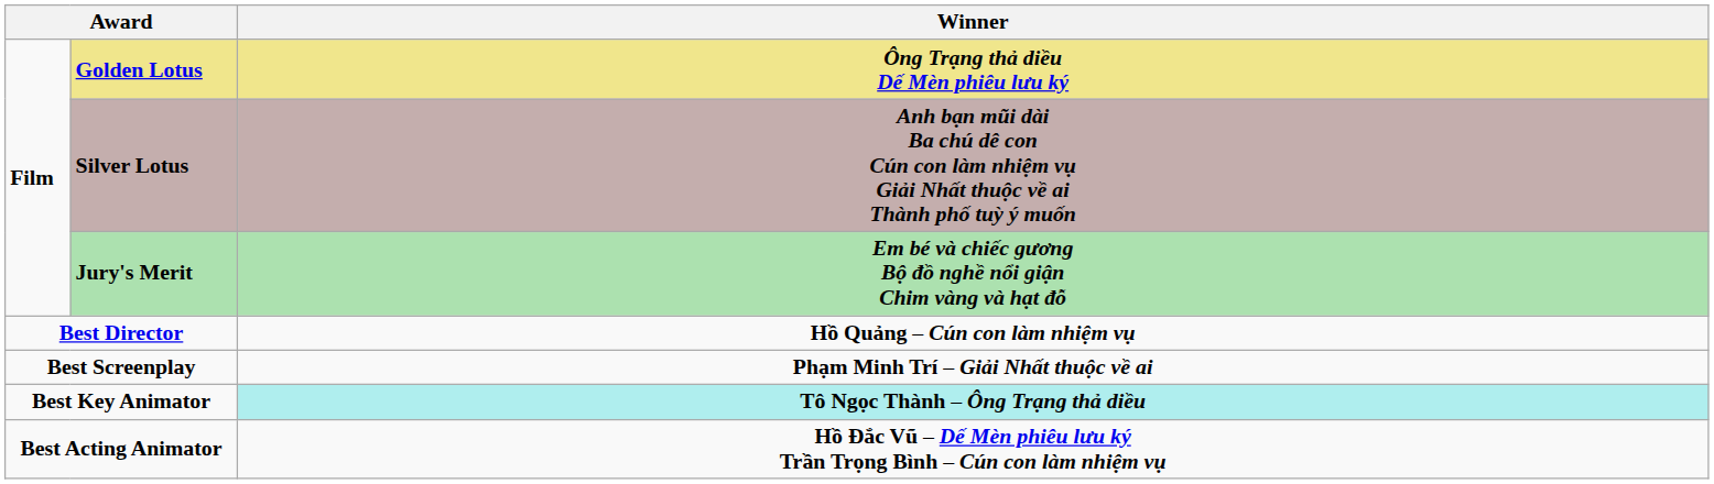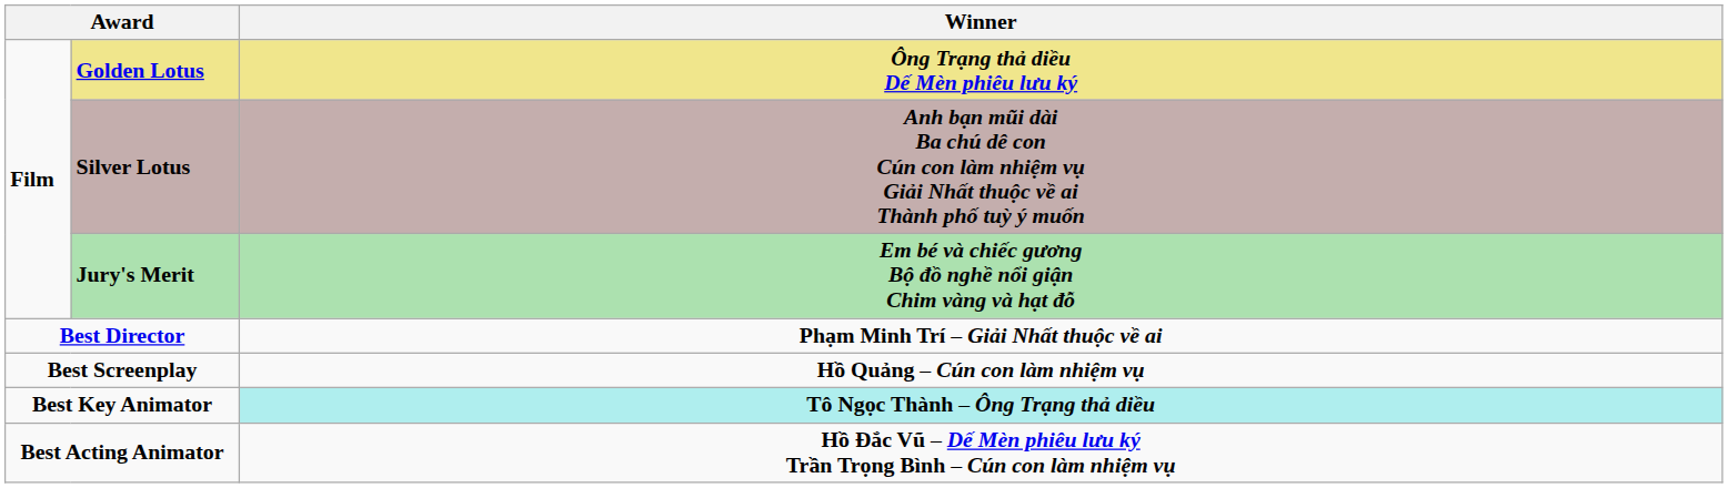 <table class=wikitable>
 <tr>
 <th width="12%" colspan="2">Award</th>
 <th width="76%">Winner</th>
 </tr>
 <tr>
 <td rowspan="3"><strong>Film</strong></td>
 <td style="background:#F0E68C"><strong><a href='#'>Golden Lotus</a></strong></td>
 <td style="background:#F0E68C" align=center><strong><em>Ông Trạng thả diều</em></strong><br><strong><em><a href='#'>Dế Mèn phiêu lưu ký</a></em></strong></td>
 </tr>
 <tr>
 <td style="background:#C4AEAD"><strong>Silver Lotus</strong></td>
 <td style="background:#C4AEAD" align=center><strong><em>Anh bạn mũi dài</em></strong><br><strong><em>Ba chú dê con</em></strong><br><strong><em>Cún con làm nhiệm vụ</em></strong><br><strong><em>Giải Nhất thuộc về ai</em></strong><br><strong><em>Thành phố tuỳ ý muốn</em></strong></td>
 </tr>
 <tr>
 <td style="background:#ACE1AF"><strong>Jury's Merit</strong></td>
 <td style="background:#ACE1AF" align=center><strong><em>Em bé và chiếc gương</em></strong><br><strong><em>Bộ đồ nghề nổi giận</em></strong><br><strong><em>Chim vàng và hạt đỗ</em></strong></td>
 </tr>
 <tr>
 <td colspan="2" align=center><strong><a href='#'>Best Director</a></strong></td>
-<td align=center><strong>Hồ Quảng</strong> – <strong><em>Cún con làm nhiệm vụ</em></strong></td>
+<td align=center><strong>Phạm Minh Trí</strong> – <strong><em>Giải Nhất thuộc về ai</em></strong></td>
 </tr>
 <tr>
 <td colspan="2" align=center><strong>Best Screenplay</strong></td>
-<td align=center><strong>Phạm Minh Trí</strong> – <strong><em>Giải Nhất thuộc về ai</em></strong></td>
+<td align=center><strong>Hồ Quảng</strong> – <strong><em>Cún con làm nhiệm vụ</em></strong></td>
 </tr>
 <tr>
 <td colspan="2" align=center><strong>Best Key Animator</strong></td>
 <td align=center style="background: paleturquoise;"><strong>Tô Ngọc Thành</strong> – <strong><em>Ông Trạng thả diều</em></strong></td>
 </tr>
 <tr>
 <td colspan="2" align=center><strong>Best Acting Animator</strong></td>
 <td align=center><strong>Hồ Đắc Vũ</strong> – <strong><em><a href='#'>Dế Mèn phiêu lưu ký</a></em></strong><br><strong>Trần Trọng Bình</strong> – <strong><em>Cún con làm nhiệm vụ</em></strong></td>
 </tr>
 </table>
